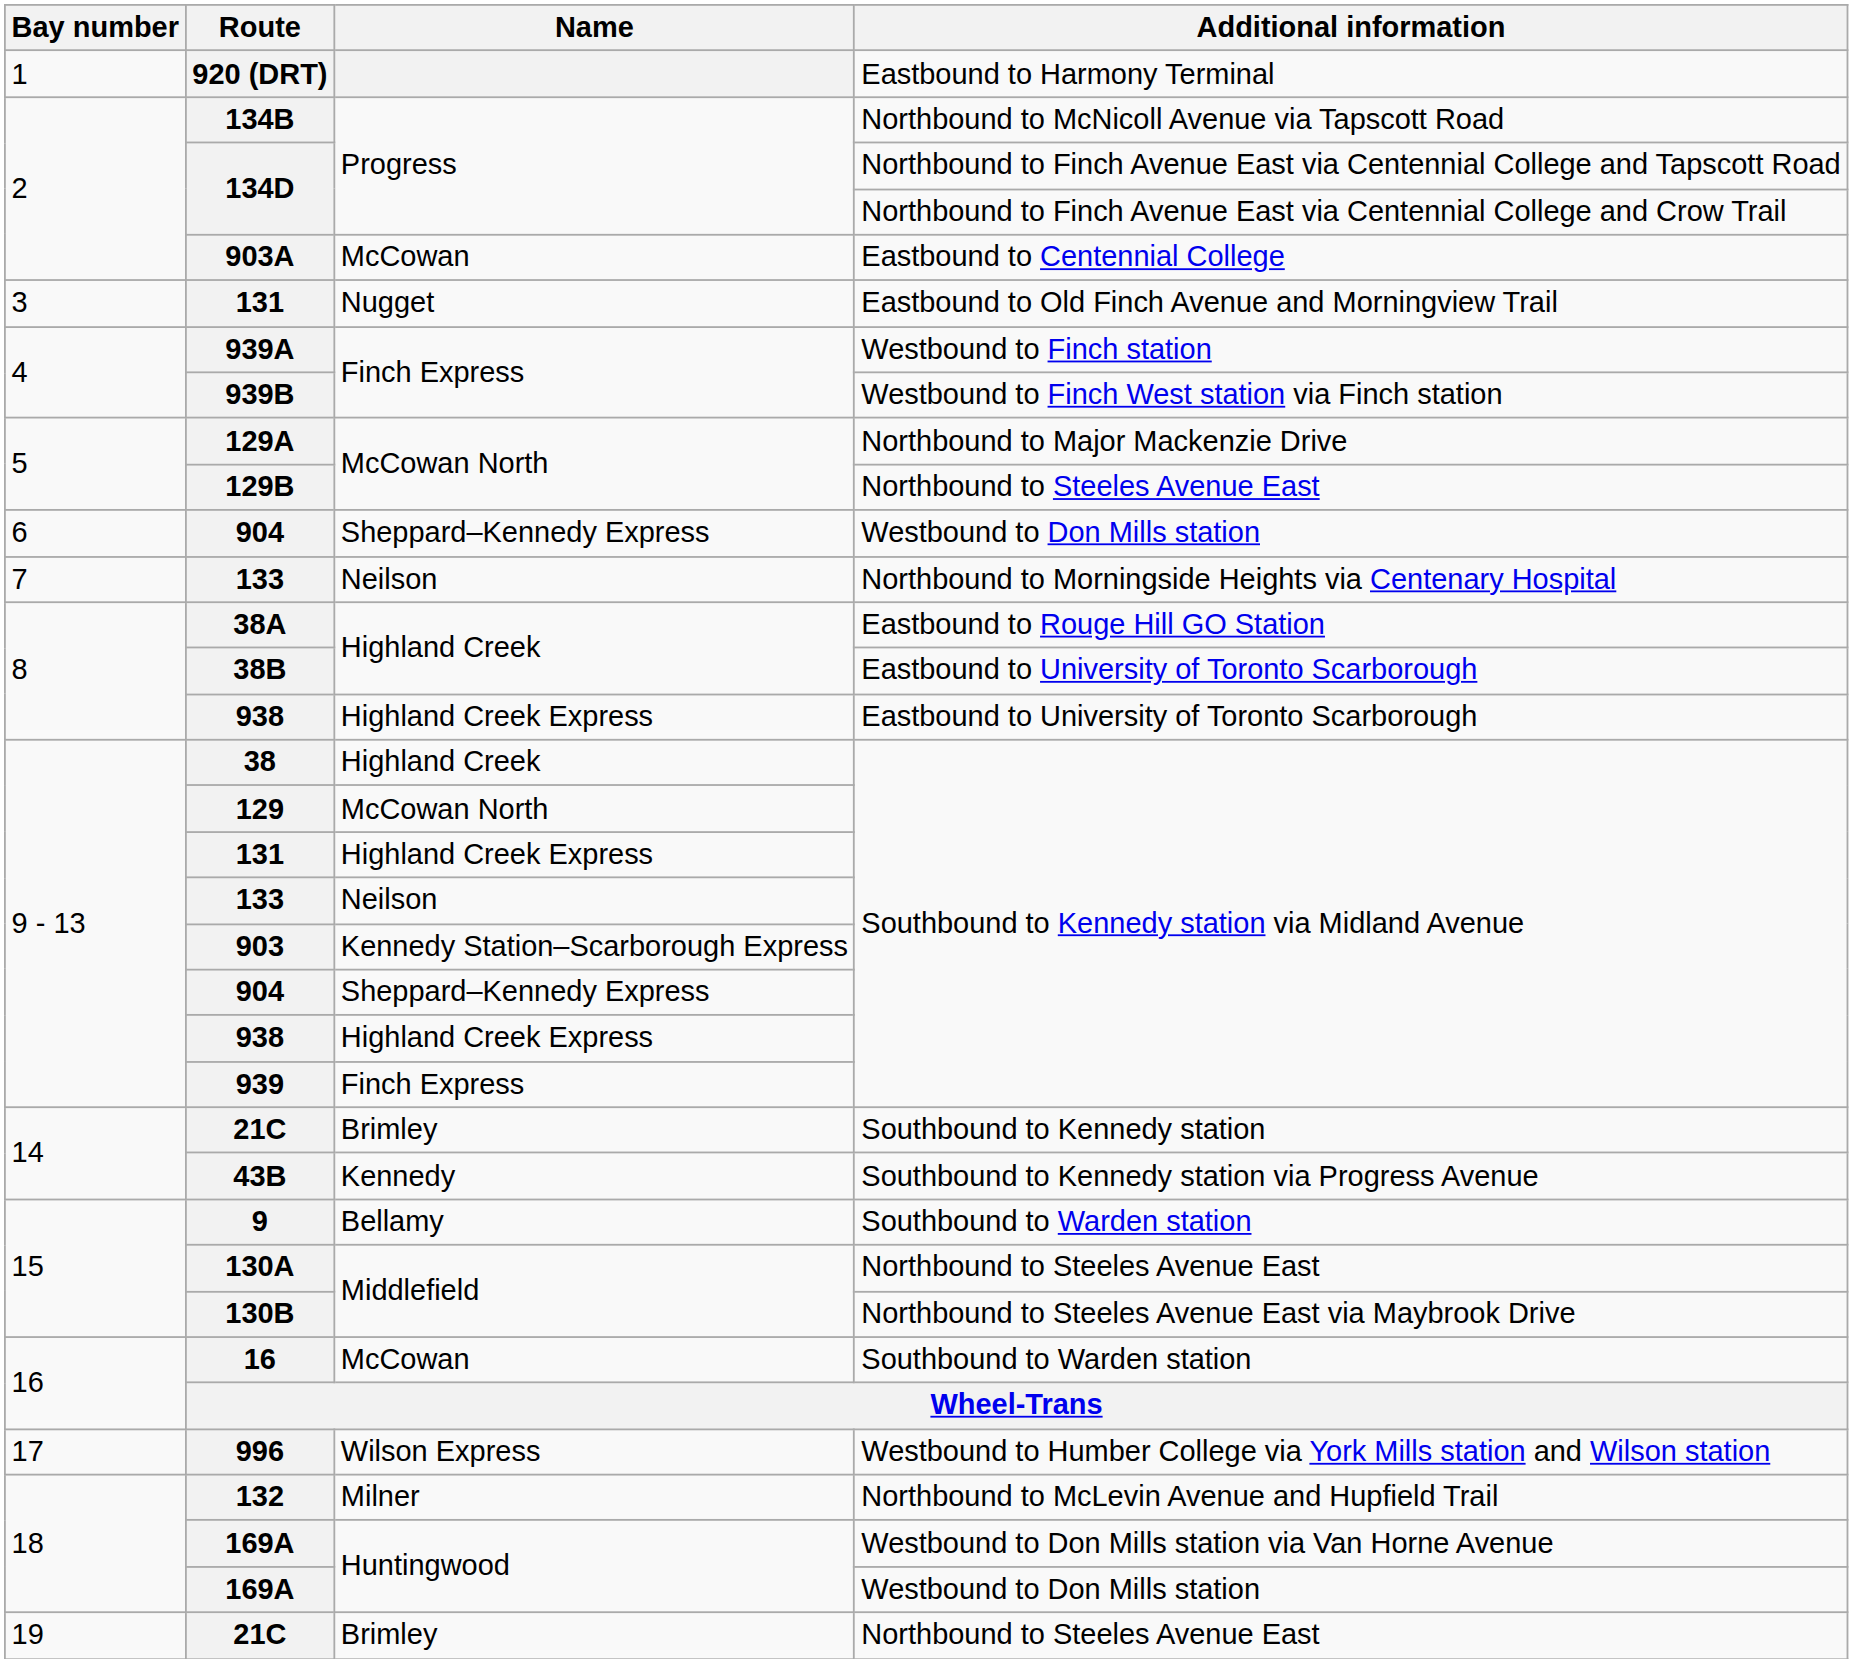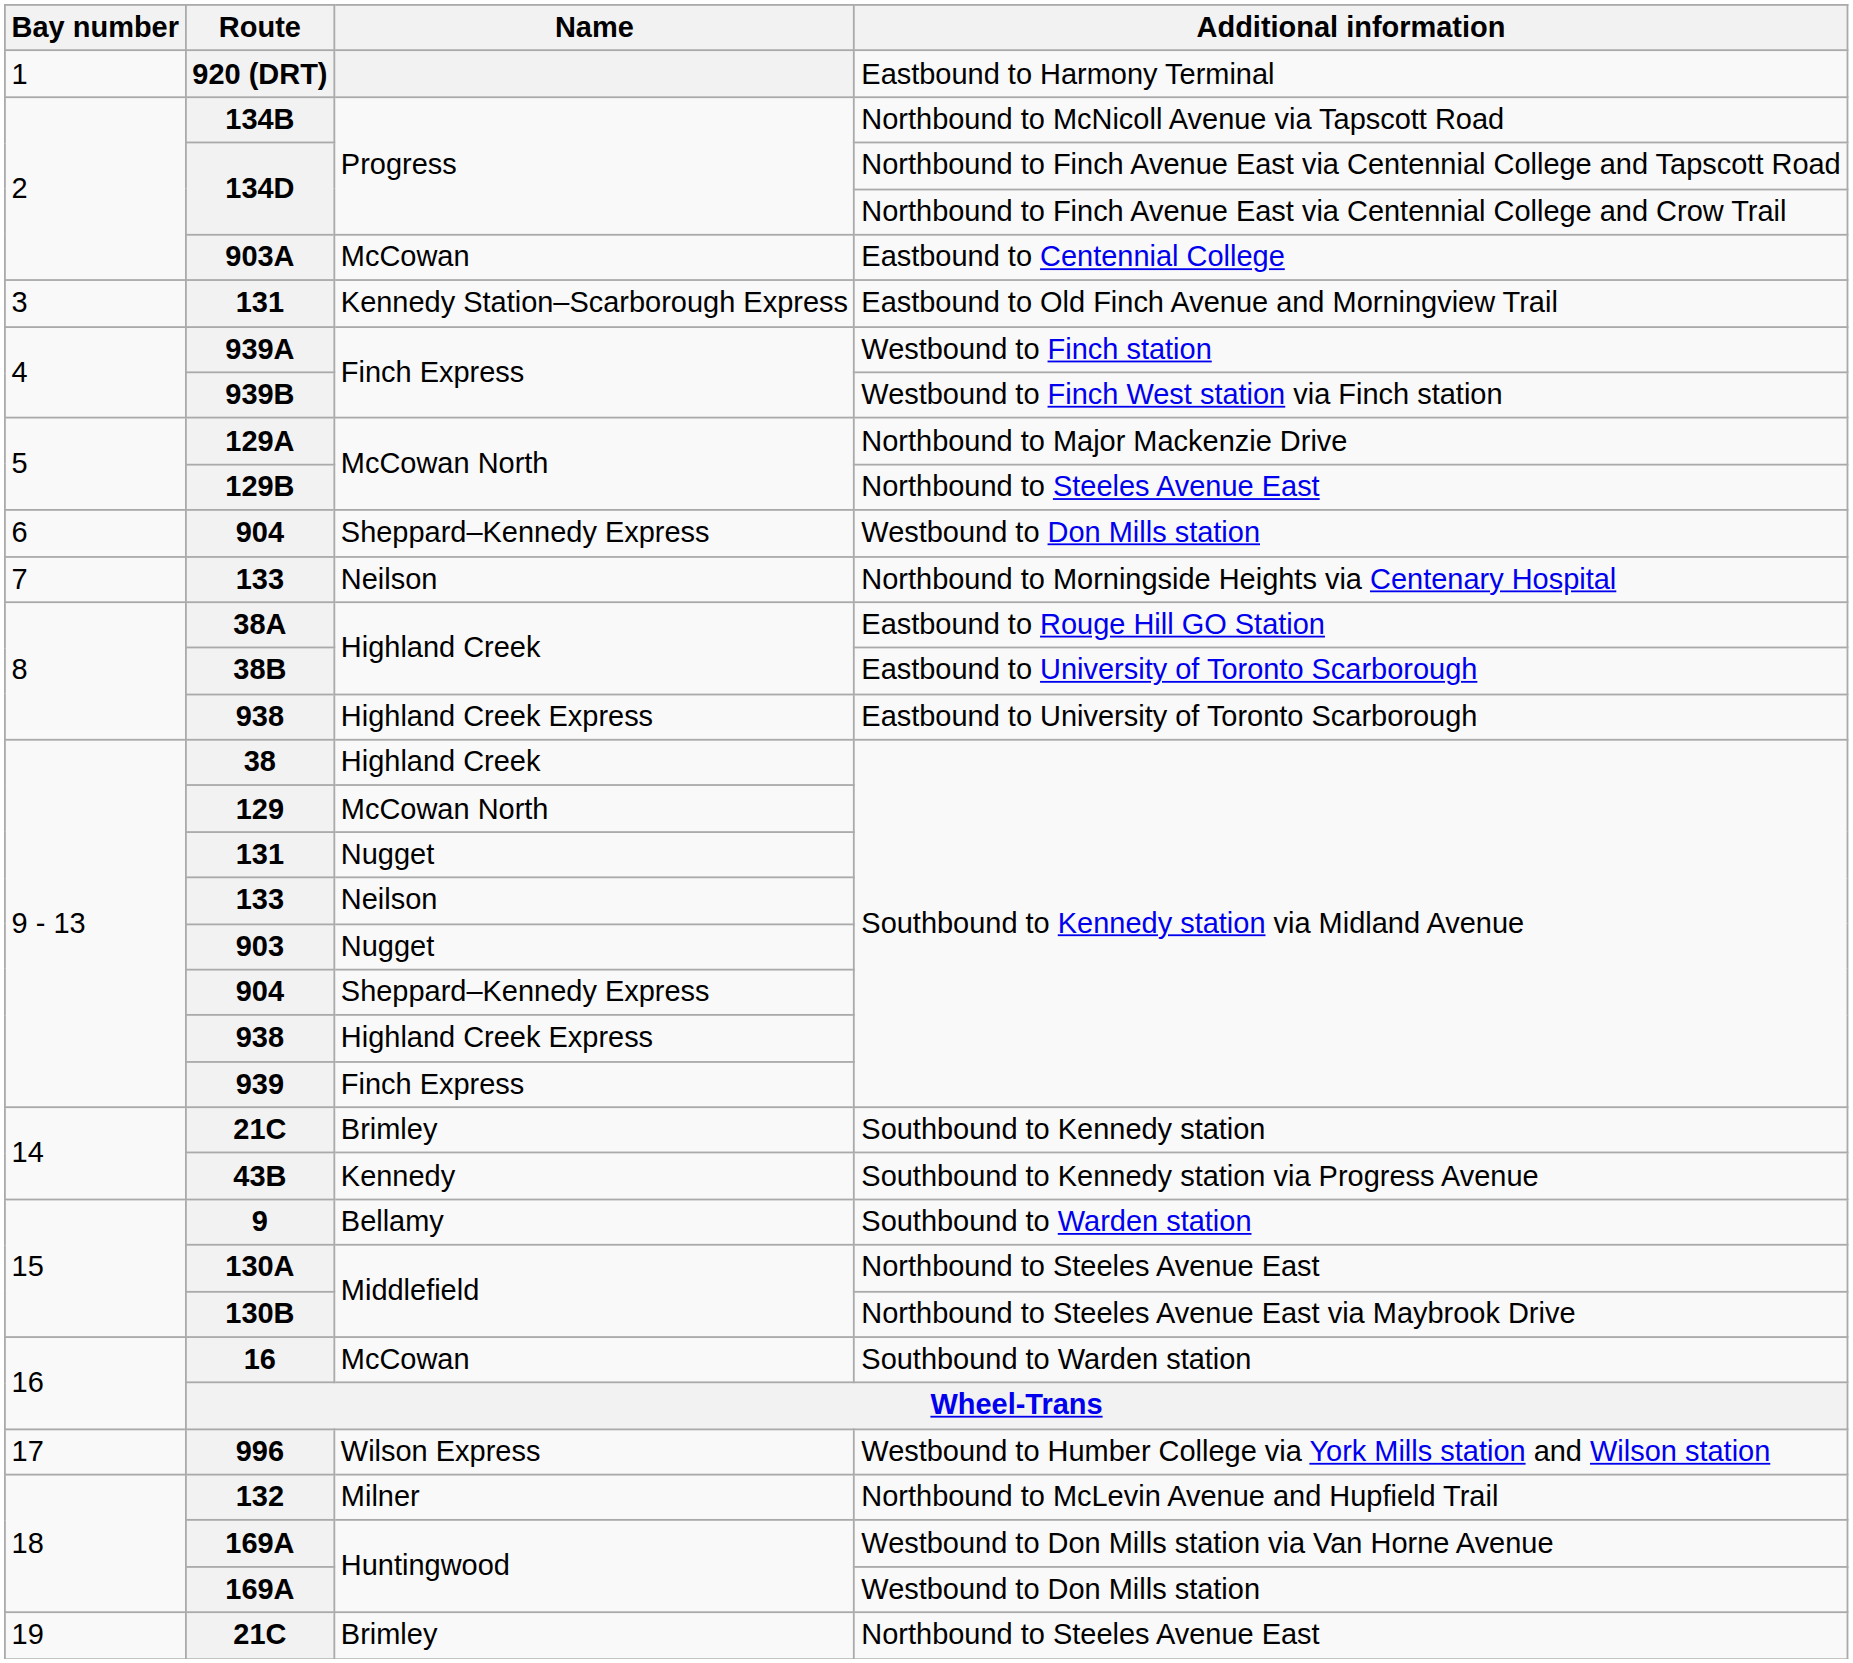 <table class="wikitable">
 <tr>
 <th>Bay number</th>
 <th>Route</th>
 <th>Name</th>
 <th>Additional information</th>
 </tr>
 <tr>
 <td>1</td>
 <th>920 (DRT)</th>
 <th></th>
 <td>Eastbound to Harmony Terminal</td>
 </tr>
 <tr>
 <td rowspan="4">2</td>
 <th>134B</th>
 <td rowspan="3">Progress</td>
 <td>Northbound to McNicoll Avenue via Tapscott Road<br></td>
 </tr>
 <tr>
 <th rowspan="2">134D</th>
 <td>Northbound to Finch Avenue East via Centennial College and Tapscott Road</td>
 </tr>
 <tr>
 <td>Northbound to Finch Avenue East via Centennial College and Crow Trail</td>
 </tr>
 <tr>
 <th>903A</th>
 <td>McCowan</td>
 <td>Eastbound to <a href='#'>Centennial College</a></td>
 </tr>
 <tr>
 <td>3</td>
 <th>131</th>
-<td>Nugget</td>
+<td>Kennedy Station–Scarborough Express</td>
 <td>Eastbound to Old Finch Avenue and Morningview Trail</td>
 </tr>
 <tr>
 <td rowspan="2">4</td>
 <th>939A</th>
 <td rowspan="2">Finch Express</td>
 <td>Westbound to <a href='#'>Finch station</a></td>
 </tr>
 <tr>
 <th>939B</th>
 <td>Westbound to <a href='#'>Finch West station</a> via Finch station</td>
 </tr>
 <tr>
 <td rowspan="2">5</td>
 <th>129A</th>
 <td rowspan="2">McCowan North</td>
 <td>Northbound to Major Mackenzie Drive</td>
 </tr>
 <tr>
 <th>129B</th>
 <td>Northbound to <a href='#'>Steeles Avenue East</a></td>
 </tr>
 <tr>
 <td>6</td>
 <th>904</th>
 <td>Sheppard–Kennedy Express</td>
 <td>Westbound to <a href='#'>Don Mills station</a></td>
 </tr>
 <tr>
 <td>7</td>
 <th>133</th>
 <td>Neilson</td>
 <td>Northbound to Morningside Heights via <a href='#'>Centenary Hospital</a></td>
 </tr>
 <tr>
 <td rowspan="3">8</td>
 <th>38A</th>
 <td rowspan="2">Highland Creek</td>
 <td>Eastbound to <a href='#'>Rouge Hill GO Station</a></td>
 </tr>
 <tr>
 <th>38B</th>
 <td>Eastbound to <a href='#'>University of Toronto Scarborough</a></td>
 </tr>
 <tr>
 <th>938</th>
 <td>Highland Creek Express</td>
 <td>Eastbound to University of Toronto Scarborough<br></td>
 </tr>
 <tr>
 <td rowspan="8">9 - 13</td>
 <th>38</th>
 <td>Highland Creek</td>
 <td rowspan="8">Southbound to <a href='#'>Kennedy station</a> via Midland Avenue<br></td>
 </tr>
 <tr>
 <th>129</th>
 <td>McCowan North</td>
 </tr>
 <tr>
 <th>131</th>
-<td>Highland Creek Express</td>
+<td>Nugget</td>
 </tr>
 <tr>
 <th>133</th>
 <td>Neilson</td>
 </tr>
 <tr>
 <th>903</th>
-<td>Kennedy Station–Scarborough Express</td>
+<td>Nugget</td>
 </tr>
 <tr>
 <th>904</th>
 <td>Sheppard–Kennedy Express</td>
 </tr>
 <tr>
 <th>938</th>
 <td>Highland Creek Express</td>
 </tr>
 <tr>
 <th>939</th>
 <td>Finch Express</td>
 </tr>
 <tr>
 <td rowspan="2">14</td>
 <th>21C</th>
 <td>Brimley</td>
 <td>Southbound to Kennedy station</td>
 </tr>
 <tr>
 <th>43B</th>
 <td>Kennedy</td>
 <td>Southbound to Kennedy station via Progress Avenue</td>
 </tr>
 <tr>
 <td rowspan="3">15</td>
 <th>9</th>
 <td>Bellamy</td>
 <td>Southbound to <a href='#'>Warden station</a></td>
 </tr>
 <tr>
 <th>130A</th>
 <td rowspan="2">Middlefield</td>
 <td>Northbound to Steeles Avenue East</td>
 </tr>
 <tr>
 <th>130B</th>
 <td>Northbound to Steeles Avenue East via Maybrook Drive<br></td>
 </tr>
 <tr>
 <td rowspan="2">16</td>
 <th>16</th>
 <td>McCowan</td>
 <td>Southbound to Warden station</td>
 </tr>
 <tr>
 <th colspan="3"><a href='#'>Wheel-Trans</a></th>
 </tr>
 <tr>
 <td>17</td>
 <th>996</th>
 <td>Wilson Express</td>
 <td>Westbound to Humber College via <a href='#'>York Mills station</a> and <a href='#'>Wilson station</a></td>
 </tr>
 <tr>
 <td rowspan="3">18</td>
 <th>132</th>
 <td>Milner</td>
 <td>Northbound to McLevin Avenue and Hupfield Trail</td>
 </tr>
 <tr>
 <th>169A</th>
 <td rowspan="2">Huntingwood</td>
 <td>Westbound to Don Mills station via Van Horne Avenue</td>
 </tr>
 <tr>
 <th>169A</th>
 <td>Westbound to Don Mills station<br></td>
 </tr>
 <tr>
 <td>19</td>
 <th>21C</th>
 <td>Brimley</td>
 <td>Northbound to Steeles Avenue East</td>
 </tr>
 </table>
